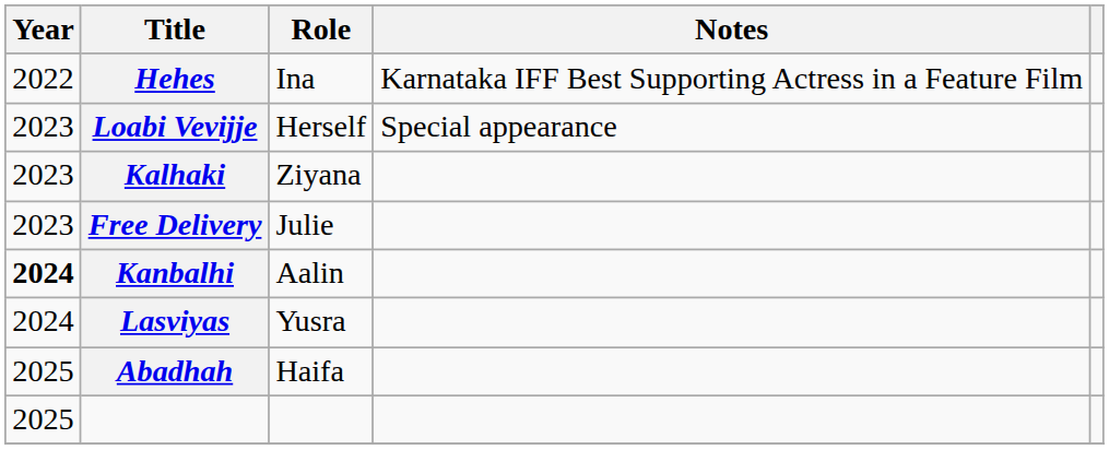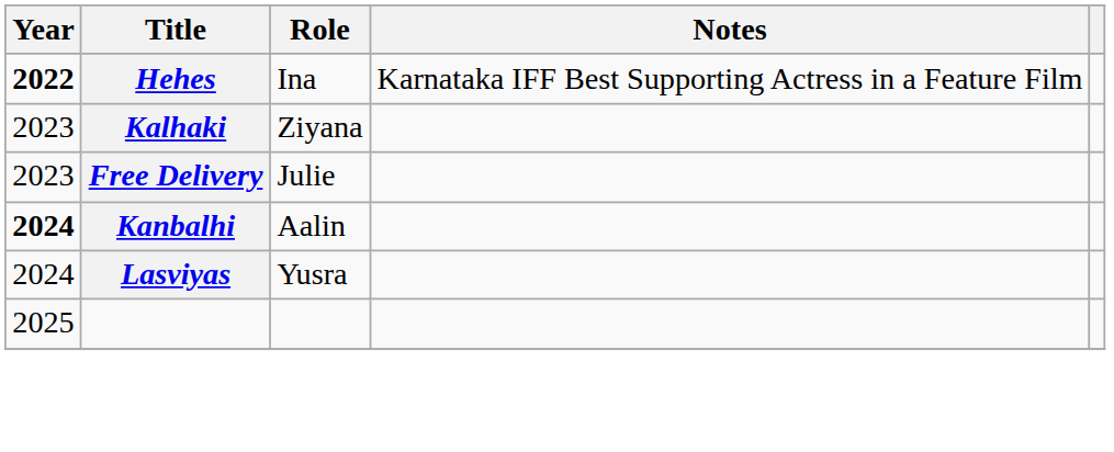 <table class="wikitable sortable plainrowheaders">
 <tr style="background:#ccc; text-align:center;">
 <th scope="col">Year</th>
 <th scope="col">Title</th>
 <th scope="col">Role</th>
 <th scope="col">Notes</th>
 <th scope="col" class="unsortable"></th>
 </tr>
 <tr>
-<td>2022</td>
+<td><strong>2022</strong></td>
 <th scope="row"><em><a href='#'>Hehes</a></em></th>
 <td>Ina</td>
 <td>Karnataka IFF Best Supporting Actress in a Feature Film</td>
-<td style="text-align:center;"></td>
-</tr>
-<tr>
-<td>2023</td>
-<th scope="row"><em><a href='#'>Loabi Vevijje</a></em></th>
-<td>Herself</td>
-<td>Special appearance</td>
 <td style="text-align:center;"></td>
 </tr>
 <tr>
 <td>2023</td>
 <th scope="row"><em><a href='#'>Kalhaki</a></em></th>
 <td>Ziyana</td>
 <td></td>
 <td style="text-align: center;"></td>
 </tr>
 <tr>
 <td>2023</td>
 <th scope="row"><em><a href='#'>Free Delivery</a></em></th>
 <td>Julie</td>
 <td></td>
 <td style="text-align:center;"></td>
 </tr>
 <tr>
 <td><strong>2024</strong></td>
 <th scope="row"><em><a href='#'>Kanbalhi</a></em></th>
 <td>Aalin</td>
 <td></td>
 <td style="text-align:center;"></td>
 </tr>
 <tr>
 <td>2024</td>
 <th scope="row"><em><a href='#'>Lasviyas</a></em></th>
 <td>Yusra</td>
 <td></td>
 <td style="text-align:center;"></td>
 </tr>
 <tr>
 <td>2025</td>
-<th scope="row"><em><a href='#'>Abadhah</a></em></th>
-<td>Haifa</td>
-<td></td>
-<td style="text-align: center;"></td>
-</tr>
-<tr>
-<td>2025</td>
 <td></td>
 <td></td>
 <td></td>
 <td></td>
 </tr>
 <tr>
 </tr>
 </table>
